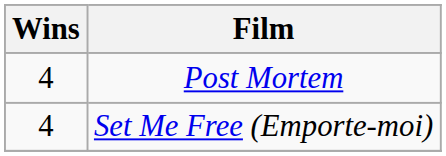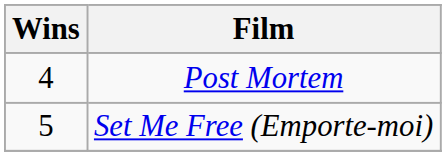 <table class="wikitable" style="text-align:center;">
 <tr>
 <th scope="col" width="17">Wins</th>
 <th scope="col" align="center">Film</th>
 </tr>
 <tr>
 <td rowspan="1" style="text-align:center;">4</td>
 <td><em><a href='#'>Post Mortem</a></em></td>
 </tr>
 <tr>
-<td rowspan="1" style="text-align:center;">4</td>
+<td rowspan="1" style="text-align:center;">5</td>
 <td><em><a href='#'>Set Me Free</a> (Emporte-moi)</em></td>
 </tr>
 <tr>
 </tr>
 </table>
